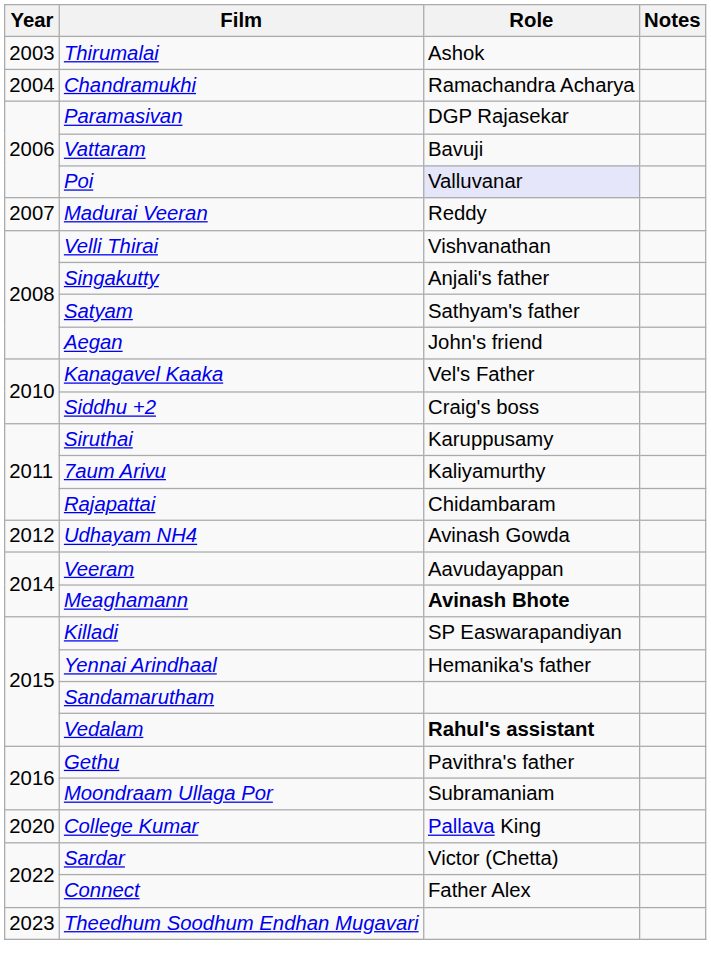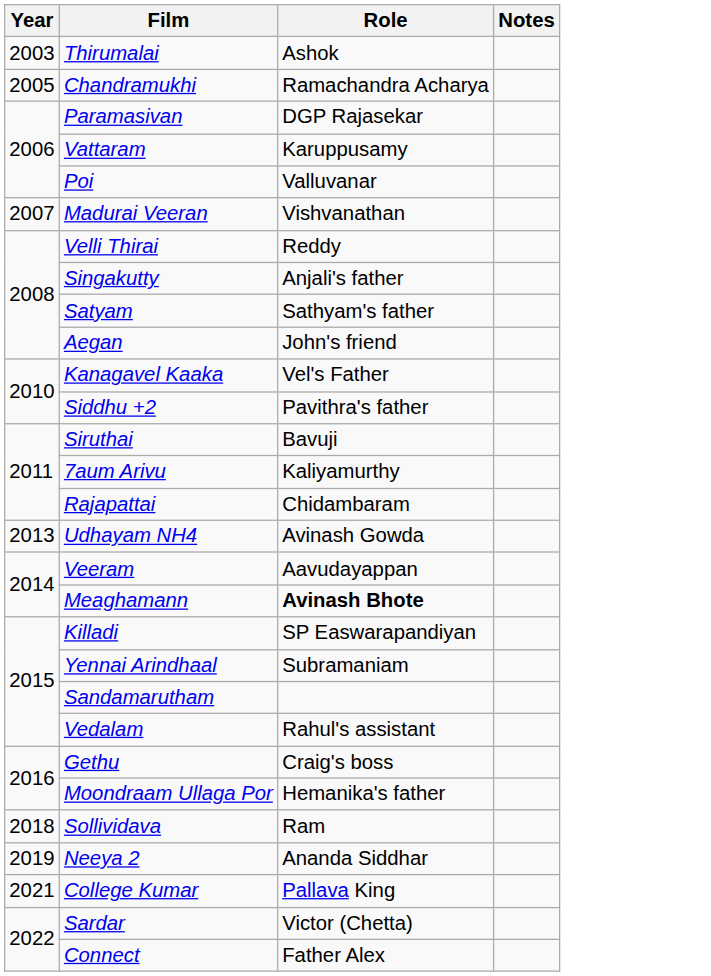 <table class="wikitable sortable">
 <tr>
 <th>Year</th>
 <th>Film</th>
 <th>Role</th>
 <th>Notes</th>
 </tr>
 <tr>
 <td>2003</td>
 <td><em><a href='#'>Thirumalai</a></em></td>
 <td>Ashok</td>
 <td></td>
 </tr>
 <tr>
-<td>2004</td>
+<td>2005</td>
 <td><em><a href='#'>Chandramukhi</a></em></td>
 <td>Ramachandra Acharya</td>
 <td></td>
 </tr>
 <tr>
 <td rowspan="3">2006</td>
 <td><em><a href='#'>Paramasivan</a></em></td>
 <td>DGP Rajasekar</td>
 <td></td>
 </tr>
 <tr>
 <td><em><a href='#'>Vattaram</a></em></td>
-<td>Bavuji</td>
+<td>Karuppusamy</td>
 <td></td>
 </tr>
 <tr>
 <td><em><a href='#'>Poi</a></em></td>
-<td style="background: lavender;">Valluvanar</td>
+<td>Valluvanar</td>
 <td></td>
 </tr>
 <tr>
 <td>2007</td>
 <td><em><a href='#'>Madurai Veeran</a></em></td>
-<td>Reddy</td>
+<td>Vishvanathan</td>
 <td></td>
 </tr>
 <tr>
 <td rowspan="4">2008</td>
 <td><em><a href='#'>Velli Thirai</a></em></td>
-<td>Vishvanathan</td>
+<td>Reddy</td>
 <td></td>
 </tr>
 <tr>
 <td><em><a href='#'>Singakutty</a></em></td>
 <td>Anjali's father</td>
 <td></td>
 </tr>
 <tr>
 <td><em><a href='#'>Satyam</a></em></td>
 <td>Sathyam's father</td>
 <td></td>
 </tr>
 <tr>
 <td><em><a href='#'>Aegan</a></em></td>
 <td>John's friend</td>
 <td></td>
 </tr>
 <tr>
 <td rowspan="2">2010</td>
 <td><em><a href='#'>Kanagavel Kaaka</a></em></td>
 <td>Vel's Father</td>
 <td></td>
 </tr>
 <tr>
 <td><em><a href='#'>Siddhu +2</a></em></td>
-<td>Craig's boss</td>
+<td>Pavithra's father</td>
 <td></td>
 </tr>
 <tr>
 <td rowspan="3">2011</td>
 <td><em><a href='#'>Siruthai</a></em></td>
-<td>Karuppusamy</td>
+<td>Bavuji</td>
 <td></td>
 </tr>
 <tr>
 <td><em><a href='#'>7aum Arivu</a></em></td>
 <td>Kaliyamurthy</td>
 <td></td>
 </tr>
 <tr>
 <td><em><a href='#'>Rajapattai</a></em></td>
 <td>Chidambaram</td>
 <td></td>
 </tr>
 <tr>
-<td>2012</td>
+<td>2013</td>
 <td><em><a href='#'>Udhayam NH4</a></em></td>
 <td>Avinash Gowda</td>
 <td></td>
 </tr>
 <tr>
 <td rowspan="2">2014</td>
 <td><em><a href='#'>Veeram</a></em></td>
 <td>Aavudayappan</td>
 <td></td>
 </tr>
 <tr>
 <td><em><a href='#'>Meaghamann</a></em></td>
 <td><strong>Avinash Bhote</strong></td>
 <td></td>
 </tr>
 <tr>
 <td rowspan="4">2015</td>
 <td><em><a href='#'>Killadi</a></em></td>
 <td>SP Easwarapandiyan</td>
 <td></td>
 </tr>
 <tr>
 <td><em><a href='#'>Yennai Arindhaal</a></em></td>
-<td>Hemanika's father</td>
+<td>Subramaniam</td>
 <td></td>
 </tr>
 <tr>
 <td><em><a href='#'>Sandamarutham</a></em></td>
 <td></td>
 <td></td>
 </tr>
 <tr>
 <td><em><a href='#'>Vedalam</a></em></td>
-<td><strong>Rahul's assistant</strong></td>
+<td>Rahul's assistant</td>
 <td></td>
 </tr>
 <tr>
 <td rowspan="2">2016</td>
 <td><em><a href='#'>Gethu</a></em></td>
-<td>Pavithra's father</td>
+<td>Craig's boss</td>
 <td></td>
 </tr>
 <tr>
 <td><em><a href='#'>Moondraam Ullaga Por</a></em></td>
-<td>Subramaniam</td>
+<td>Hemanika's father</td>
 <td></td>
 </tr>
 <tr>
-<td>2020</td>
+<td>2018</td>
+<td><em><a href='#'>Sollividava</a></em></td>
+<td>Ram</td>
+<td></td>
+</tr>
+<tr>
+<td>2019</td>
+<td><em><a href='#'>Neeya 2</a></em></td>
+<td>Ananda Siddhar</td>
+<td></td>
+</tr>
+<tr>
+<td>2021</td>
 <td><em><a href='#'>College Kumar</a></em></td>
 <td><a href='#'>Pallava</a> King</td>
 <td></td>
 </tr>
 <tr>
 <td rowspan="2">2022</td>
 <td><em><a href='#'>Sardar</a></em></td>
 <td>Victor (Chetta)</td>
 <td></td>
 </tr>
 <tr>
 <td><em><a href='#'>Connect</a></em></td>
 <td>Father Alex</td>
 <td></td>
 </tr>
-<tr>
-<td>2023</td>
-<td><em><a href='#'>Theedhum Soodhum Endhan Mugavari</a></em></td>
-<td></td>
-<td></td>
-</tr>
 </table>
